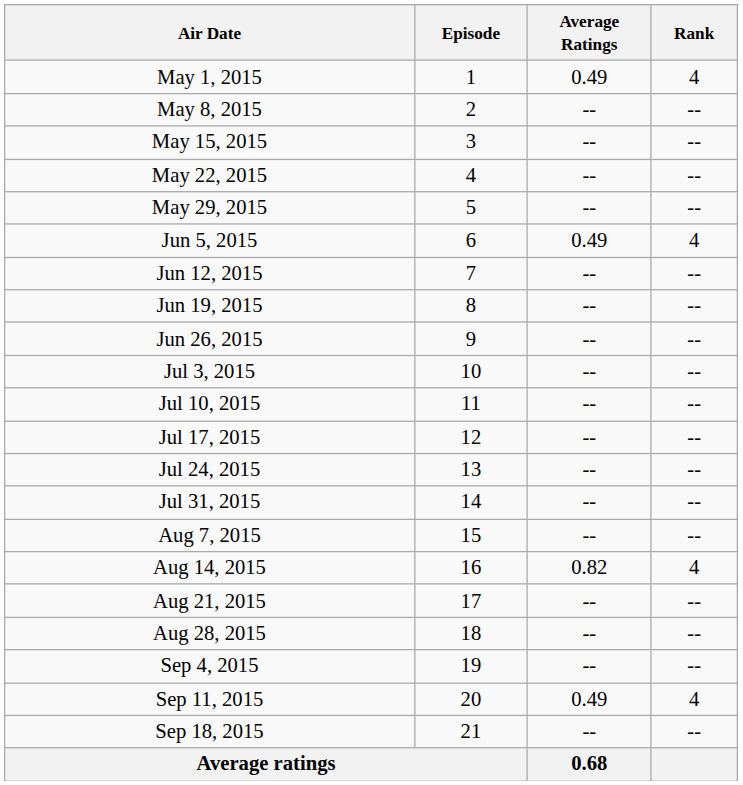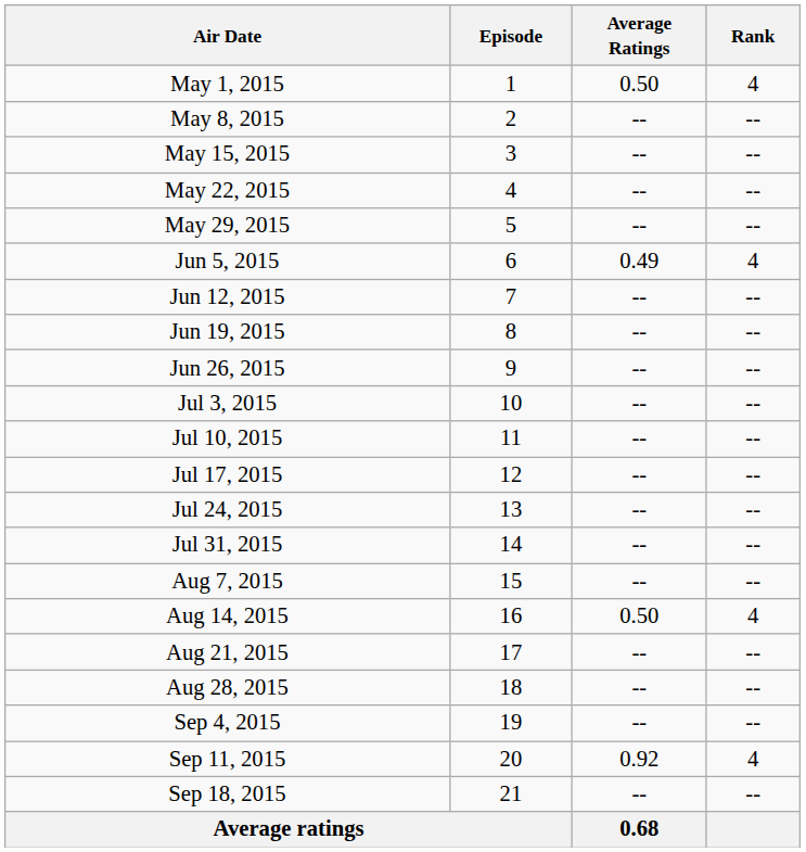 <table class="wikitable" style="text-align:center;width:45%;">
 <tr>
 <th width="25%"><small>Air Date</small></th>
 <th width="5%"><small>Episode</small></th>
 <th width="6%"><small>Average Ratings</small></th>
 <th width="4%"><small>Rank</small></th>
 </tr>
 <tr>
 <td>May 1, 2015</td>
 <td>1</td>
-<td>0.49</td>
+<td>0.50</td>
 <td>4</td>
 </tr>
 <tr>
 <td>May 8, 2015</td>
 <td>2</td>
 <td>--</td>
 <td>--</td>
 </tr>
 <tr>
 <td>May 15, 2015</td>
 <td>3</td>
 <td>--</td>
 <td>--</td>
 </tr>
 <tr>
 <td>May 22, 2015</td>
 <td>4</td>
 <td>--</td>
 <td>--</td>
 </tr>
 <tr>
 <td>May 29, 2015</td>
 <td>5</td>
 <td>--</td>
 <td>--</td>
 </tr>
 <tr>
 <td>Jun 5, 2015</td>
 <td>6</td>
 <td>0.49</td>
 <td>4</td>
 </tr>
 <tr>
 <td>Jun 12, 2015</td>
 <td>7</td>
 <td>--</td>
 <td>--</td>
 </tr>
 <tr>
 <td>Jun 19, 2015</td>
 <td>8</td>
 <td>--</td>
 <td>--</td>
 </tr>
 <tr>
 <td>Jun 26, 2015</td>
 <td>9</td>
 <td>--</td>
 <td>--</td>
 </tr>
 <tr>
 <td>Jul 3, 2015</td>
 <td>10</td>
 <td>--</td>
 <td>--</td>
 </tr>
 <tr>
 <td>Jul 10, 2015</td>
 <td>11</td>
 <td>--</td>
 <td>--</td>
 </tr>
 <tr>
 <td>Jul 17, 2015</td>
 <td>12</td>
 <td>--</td>
 <td>--</td>
 </tr>
 <tr>
 <td>Jul 24, 2015</td>
 <td>13</td>
 <td>--</td>
 <td>--</td>
 </tr>
 <tr>
 <td>Jul 31, 2015</td>
 <td>14</td>
 <td>--</td>
 <td>--</td>
 </tr>
 <tr>
 <td>Aug 7, 2015</td>
 <td>15</td>
 <td>--</td>
 <td>--</td>
 </tr>
 <tr>
 <td>Aug 14, 2015</td>
 <td>16</td>
-<td>0.82</td>
+<td>0.50</td>
 <td>4</td>
 </tr>
 <tr>
 <td>Aug 21, 2015</td>
 <td>17</td>
 <td>--</td>
 <td>--</td>
 </tr>
 <tr>
 <td>Aug 28, 2015</td>
 <td>18</td>
 <td>--</td>
 <td>--</td>
 </tr>
 <tr>
 <td>Sep 4, 2015</td>
 <td>19</td>
 <td>--</td>
 <td>--</td>
 </tr>
 <tr>
 <td>Sep 11, 2015</td>
 <td>20</td>
-<td>0.49</td>
+<td>0.92</td>
 <td>4</td>
 </tr>
 <tr>
 <td>Sep 18, 2015</td>
 <td>21</td>
 <td>--</td>
 <td>--</td>
 </tr>
 <tr>
 <th colspan="2"><strong>Average ratings</strong></th>
 <th><strong>0.68</strong></th>
 <th></th>
 </tr>
 </table>
